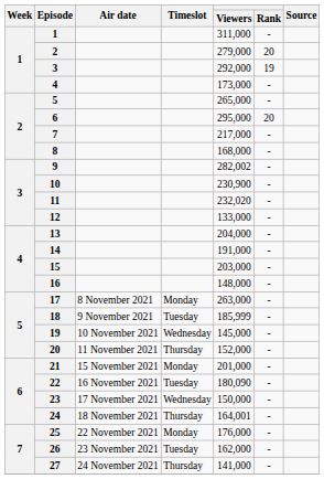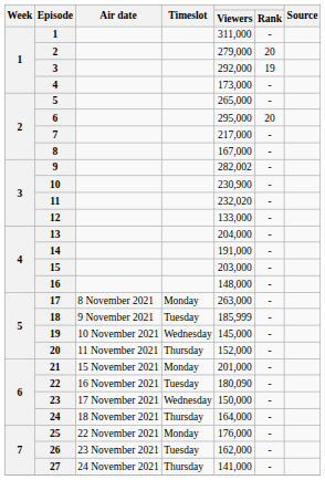 <table class="wikitable nowrap" style="text-align:center; font-size:90%; line-height:16px;">
 <tr>
 <th rowspan="2">Week</th>
 <th rowspan="2">Episode</th>
 <th rowspan="2" class="unsortable">Air date</th>
 <th rowspan="2" class="unsortable">Timeslot</th>
 <th colspan="2"></th>
 <th rowspan="2">Source</th>
 </tr>
 <tr>
 <th>Viewers</th>
 <th>Rank</th>
 </tr>
 <tr>
 <th rowspan="4">1</th>
 <th>1</th>
 <td style="text-align:left"></td>
 <td style="text-align:left"></td>
 <td>311,000</td>
 <td>-</td>
 <td></td>
 </tr>
 <tr>
 <th>2</th>
 <td style="text-align:left"></td>
 <td style="text-align:left"></td>
 <td>279,000</td>
 <td>20</td>
 <td></td>
 </tr>
 <tr>
 <th>3</th>
 <td style="text-align:left"></td>
 <td style="text-align:left"></td>
 <td>292,000</td>
 <td>19</td>
 <td></td>
 </tr>
 <tr>
 <th>4</th>
 <td style="text-align:left"></td>
 <td style="text-align:left"></td>
 <td>173,000</td>
 <td>-</td>
 <td></td>
 </tr>
 <tr>
 <th rowspan="4">2</th>
 <th>5</th>
 <td style="text-align:left"></td>
 <td style="text-align:left"></td>
 <td>265,000</td>
 <td>-</td>
 <td></td>
 </tr>
 <tr>
 <th>6</th>
 <td style="text-align:left"></td>
 <td style="text-align:left"></td>
 <td>295,000</td>
 <td>20</td>
 <td></td>
 </tr>
 <tr>
 <th>7</th>
 <td style="text-align:left"></td>
 <td style="text-align:left"></td>
 <td>217,000</td>
 <td>-</td>
 <td></td>
 </tr>
 <tr>
 <th>8</th>
 <td style="text-align:left"></td>
 <td style="text-align:left"></td>
-<td>168,000</td>
+<td>167,000</td>
 <td>-</td>
 <td></td>
 </tr>
 <tr>
 <th rowspan="4">3</th>
 <th>9</th>
 <td style="text-align:left"></td>
 <td style="text-align:left"></td>
 <td>282,002</td>
 <td>-</td>
 <td></td>
 </tr>
 <tr>
 <th>10</th>
 <td style="text-align:left"></td>
 <td style="text-align:left"></td>
 <td>230,900</td>
 <td>-</td>
 <td></td>
 </tr>
 <tr>
 <th>11</th>
 <td style="text-align:left"></td>
 <td style="text-align:left"></td>
 <td>232,020</td>
 <td>-</td>
 <td></td>
 </tr>
 <tr>
 <th>12</th>
 <td style="text-align:left"></td>
 <td style="text-align:left"></td>
 <td>133,000</td>
 <td>-</td>
 <td></td>
 </tr>
 <tr>
 <th rowspan="4">4</th>
 <th>13</th>
 <td style="text-align:left"></td>
 <td style="text-align:left"></td>
 <td>204,000</td>
 <td>-</td>
 <td></td>
 </tr>
 <tr>
 <th>14</th>
 <td style="text-align:left"></td>
 <td style="text-align:left"></td>
 <td>191,000</td>
 <td>-</td>
 <td></td>
 </tr>
 <tr>
 <th>15</th>
 <td style="text-align:left"></td>
 <td style="text-align:left"></td>
 <td>203,000</td>
 <td>-</td>
 <td></td>
 </tr>
 <tr>
 <th>16</th>
 <td style="text-align:left"></td>
 <td style="text-align:left"></td>
 <td>148,000</td>
 <td>-</td>
 <td></td>
 </tr>
 <tr>
 <th rowspan="4">5</th>
 <th>17</th>
 <td style="text-align:left">8 November 2021</td>
 <td style="text-align:left">Monday</td>
 <td>263,000</td>
 <td>-</td>
 <td></td>
 </tr>
 <tr>
 <th>18</th>
 <td style="text-align:left">9 November 2021</td>
 <td style="text-align:left">Tuesday</td>
 <td>185,999</td>
 <td>-</td>
 <td></td>
 </tr>
 <tr>
 <th>19</th>
 <td style="text-align:left">10 November 2021</td>
 <td style="text-align:left">Wednesday</td>
 <td>145,000</td>
 <td>-</td>
 <td></td>
 </tr>
 <tr>
 <th>20</th>
 <td style="text-align:left">11 November 2021</td>
 <td style="text-align:left">Thursday</td>
 <td>152,000</td>
 <td>-</td>
 <td></td>
 </tr>
 <tr>
 <th rowspan="4">6</th>
 <th>21</th>
 <td style="text-align:left">15 November 2021</td>
 <td style="text-align:left">Monday</td>
 <td>201,000</td>
 <td>-</td>
 <td></td>
 </tr>
 <tr>
 <th>22</th>
 <td style="text-align:left">16 November 2021</td>
 <td style="text-align:left">Tuesday</td>
 <td>180,090</td>
 <td>-</td>
 <td></td>
 </tr>
 <tr>
 <th>23</th>
 <td style="text-align:left">17 November 2021</td>
 <td style="text-align:left">Wednesday</td>
 <td>150,000</td>
 <td>-</td>
 <td></td>
 </tr>
 <tr>
 <th>24</th>
 <td style="text-align:left">18 November 2021</td>
 <td style="text-align:left">Thursday</td>
-<td>164,001</td>
+<td>164,000</td>
 <td>-</td>
 <td></td>
 </tr>
 <tr>
 <th rowspan="3">7</th>
 <th>25</th>
 <td style="text-align:left">22 November 2021</td>
 <td style="text-align:left">Monday</td>
 <td>176,000</td>
 <td>-</td>
 <td></td>
 </tr>
 <tr>
 <th>26</th>
 <td style="text-align:left">23 November 2021</td>
 <td style="text-align:left">Tuesday</td>
 <td>162,000</td>
 <td>-</td>
 <td></td>
 </tr>
 <tr>
 <th>27</th>
 <td style="text-align:left">24 November 2021</td>
 <td style="text-align:left">Thursday</td>
 <td>141,000</td>
 <td>-</td>
 <td></td>
 </tr>
 <tr>
 </tr>
 </table>
